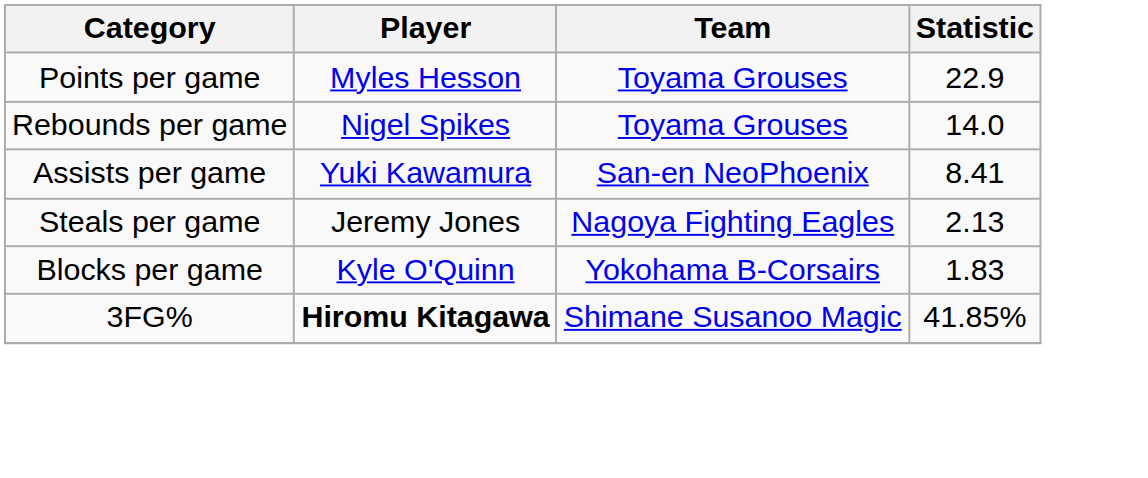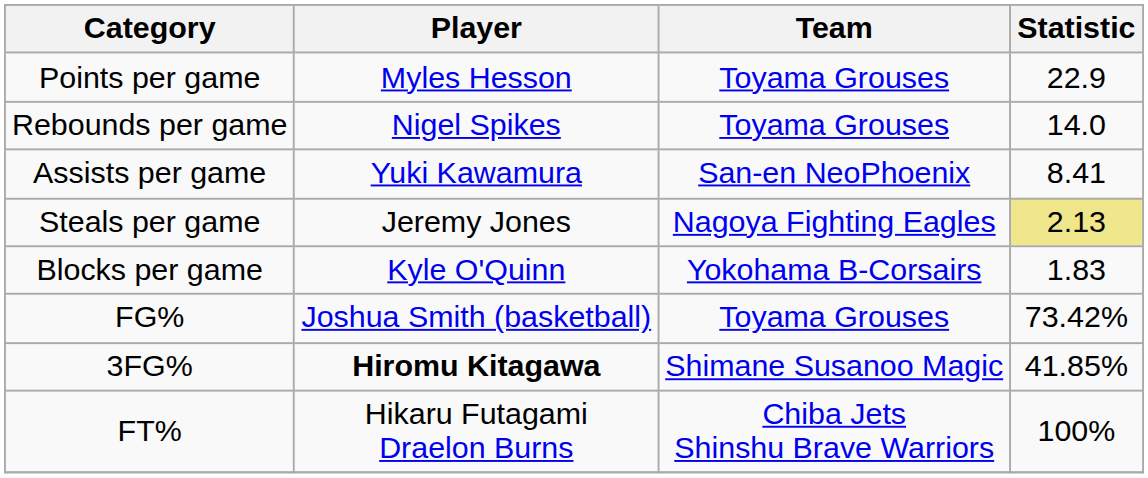 <table class="wikitable" style="text-align:center">
 <tr>
 <th>Category</th>
 <th>Player</th>
 <th>Team</th>
 <th>Statistic</th>
 </tr>
 <tr>
 <td>Points per game</td>
 <td> <a href='#'>Myles Hesson</a></td>
 <td><a href='#'>Toyama Grouses</a></td>
 <td>22.9</td>
 </tr>
 <tr>
 <td>Rebounds per game</td>
 <td> <a href='#'>Nigel Spikes</a></td>
 <td><a href='#'>Toyama Grouses</a></td>
 <td>14.0</td>
 </tr>
 <tr>
 <td>Assists per game</td>
 <td> <a href='#'>Yuki Kawamura</a></td>
 <td><a href='#'>San-en NeoPhoenix</a></td>
 <td>8.41</td>
 </tr>
 <tr>
 <td>Steals per game</td>
 <td> Jeremy Jones</td>
 <td><a href='#'>Nagoya Fighting Eagles</a></td>
-<td>2.13</td>
+<td style="background: khaki;">2.13</td>
 </tr>
 <tr>
 <td>Blocks per game</td>
 <td> <a href='#'>Kyle O'Quinn</a></td>
 <td><a href='#'>Yokohama B-Corsairs</a></td>
 <td>1.83</td>
 </tr>
 <tr>
+<td>FG%</td>
+<td> <a href='#'>Joshua Smith (basketball)</a></td>
+<td><a href='#'>Toyama Grouses</a></td>
+<td>73.42%</td>
+</tr>
+<tr>
 <td>3FG%</td>
 <td><strong> Hiromu Kitagawa</strong></td>
 <td><a href='#'>Shimane Susanoo Magic</a></td>
 <td>41.85%</td>
 </tr>
 <tr>
+<td>FT%</td>
+<td> Hikaru Futagami<br> <a href='#'>Draelon Burns</a></td>
+<td><a href='#'>Chiba Jets</a><br><a href='#'>Shinshu Brave Warriors</a></td>
+<td>100%</td>
+</tr>
+<tr>
 </tr>
 </table>
